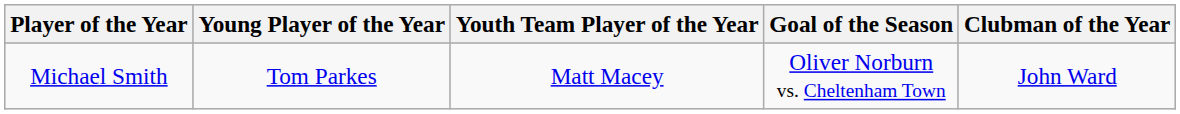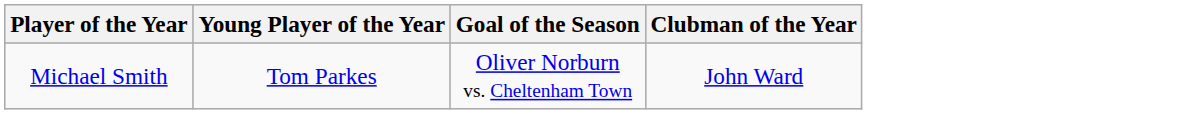 <table class="wikitable" style="text-align:center; font-size:95%;">
 <tr>
 <th>Player of the Year</th>
 <th>Young Player of the Year</th>
-<th>Youth Team Player of the Year</th>
 <th>Goal of the Season</th>
 <th>Clubman of the Year</th>
 </tr>
 <tr>
 <td><a href='#'>Michael Smith</a></td>
 <td><a href='#'>Tom Parkes</a></td>
-<td><a href='#'>Matt Macey</a></td>
 <td><a href='#'>Oliver Norburn</a><br><small>vs. <a href='#'>Cheltenham Town</a></small></td>
 <td><a href='#'>John Ward</a></td>
 </tr>
 </table>
